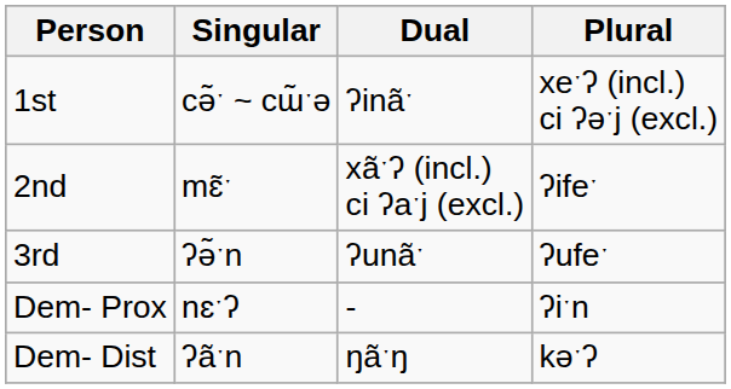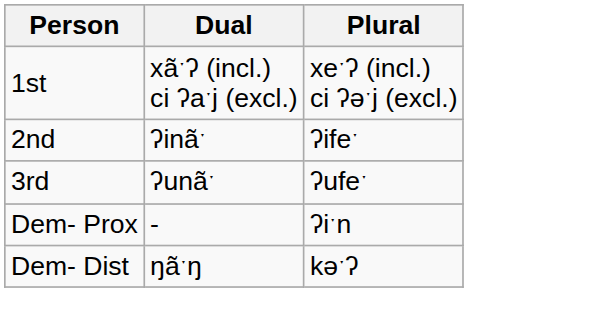 <table class="wikitable">
 <tr>
 <th>Person</th>
-<th>Singular</th>
 <th>Dual</th>
 <th>Plural</th>
 </tr>
 <tr>
 <td>1st</td>
-<td>cə̃ˑ ~ cɯ̃ˑə</td>
-<td>ʔinãˑ</td>
+<td>xãˑʔ (incl.)<br>ci ʔaˑj (excl.)</td>
 <td>xeˑʔ (incl.)<br>ci ʔəˑj (excl.)</td>
 </tr>
 <tr>
 <td>2nd</td>
-<td>mɛ̃ˑ</td>
-<td>xãˑʔ (incl.)<br>ci ʔaˑj (excl.)</td>
+<td>ʔinãˑ</td>
 <td>ʔifeˑ</td>
 </tr>
 <tr>
 <td>3rd</td>
-<td>ʔə̃ˑn</td>
 <td>ʔunãˑ</td>
 <td>ʔufeˑ</td>
 </tr>
 <tr>
 <td>Dem- Prox</td>
-<td>nɛˑʔ</td>
 <td>-</td>
 <td>ʔiˑn</td>
 </tr>
 <tr>
 <td>Dem- Dist</td>
-<td>ʔãˑn</td>
 <td>ŋãˑŋ</td>
 <td>kəˑʔ</td>
 </tr>
 </table>
